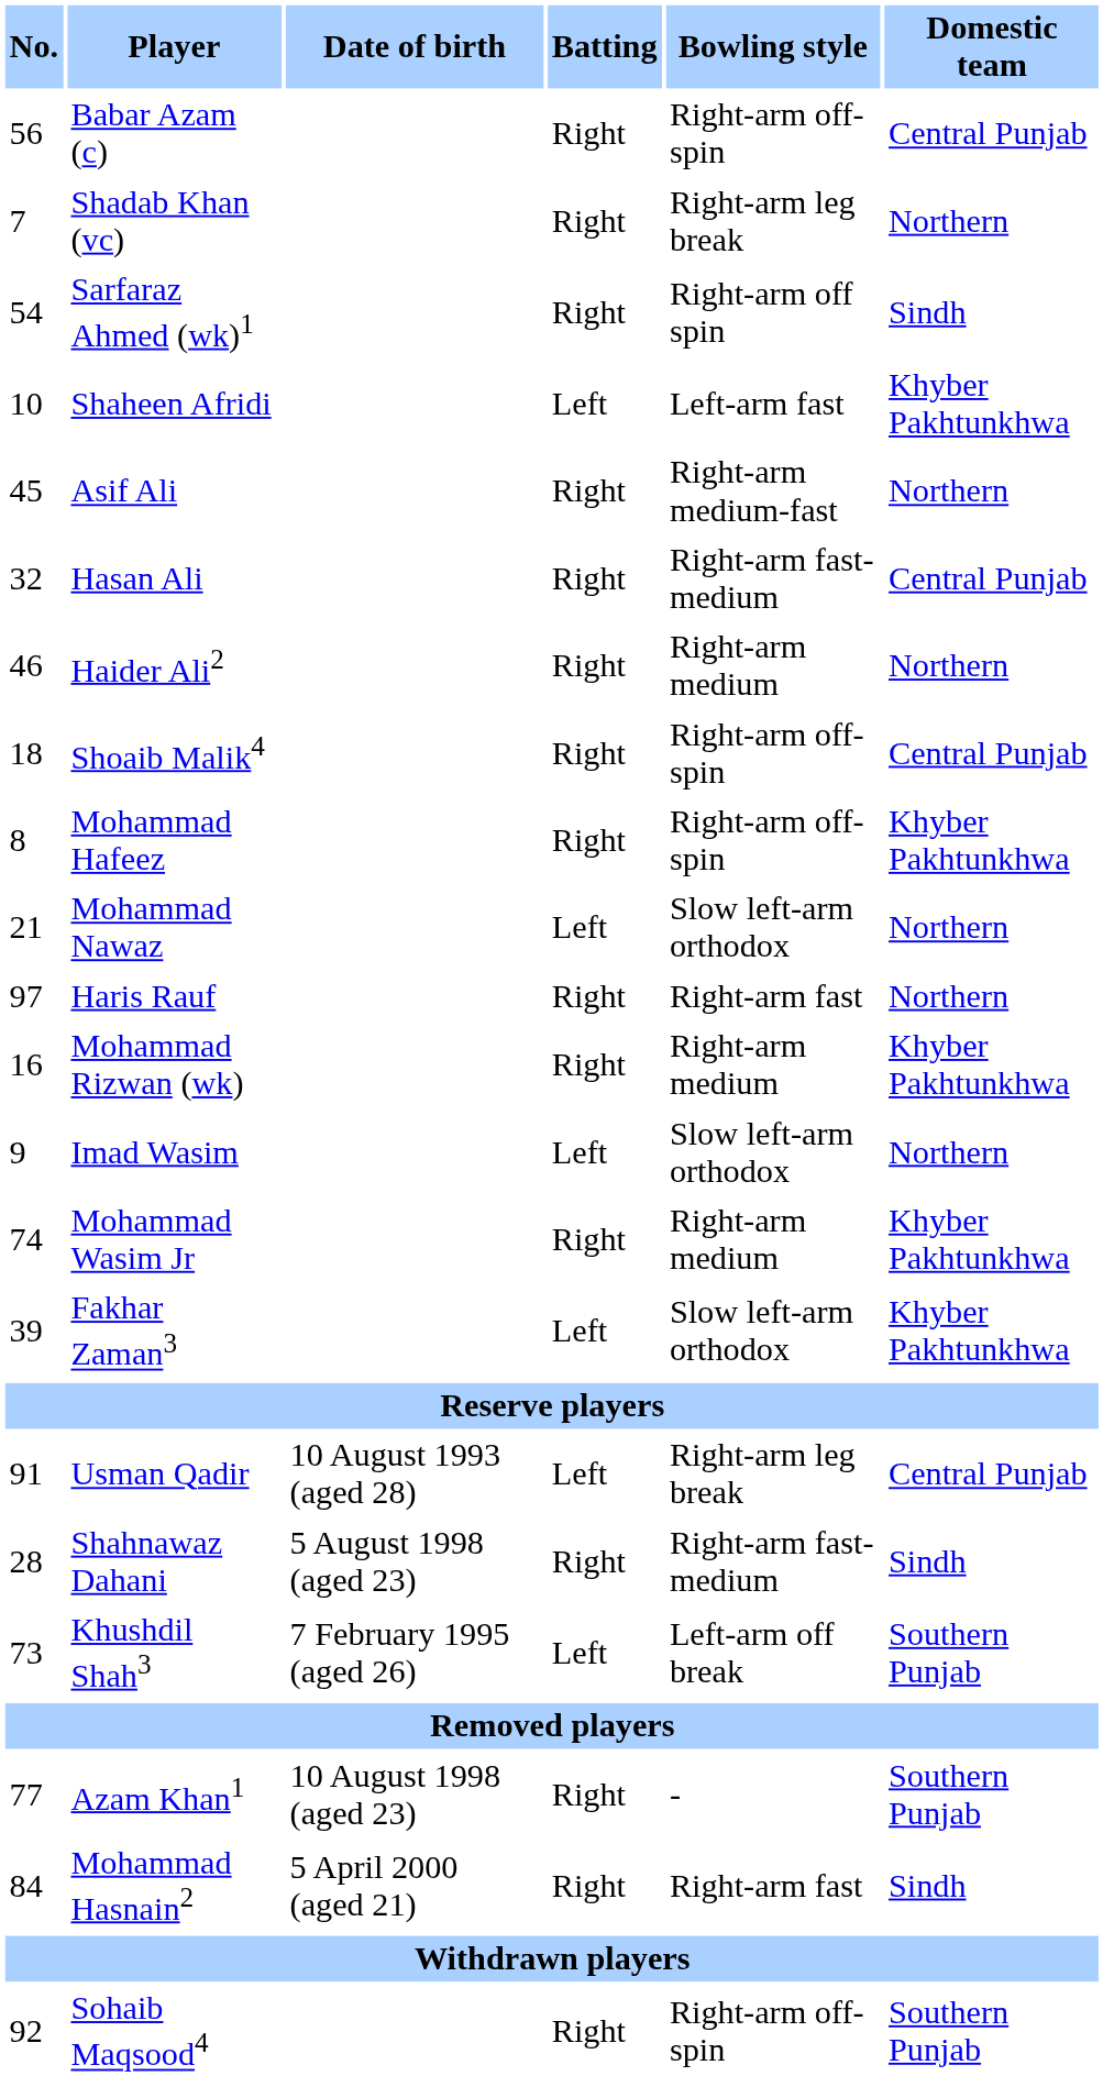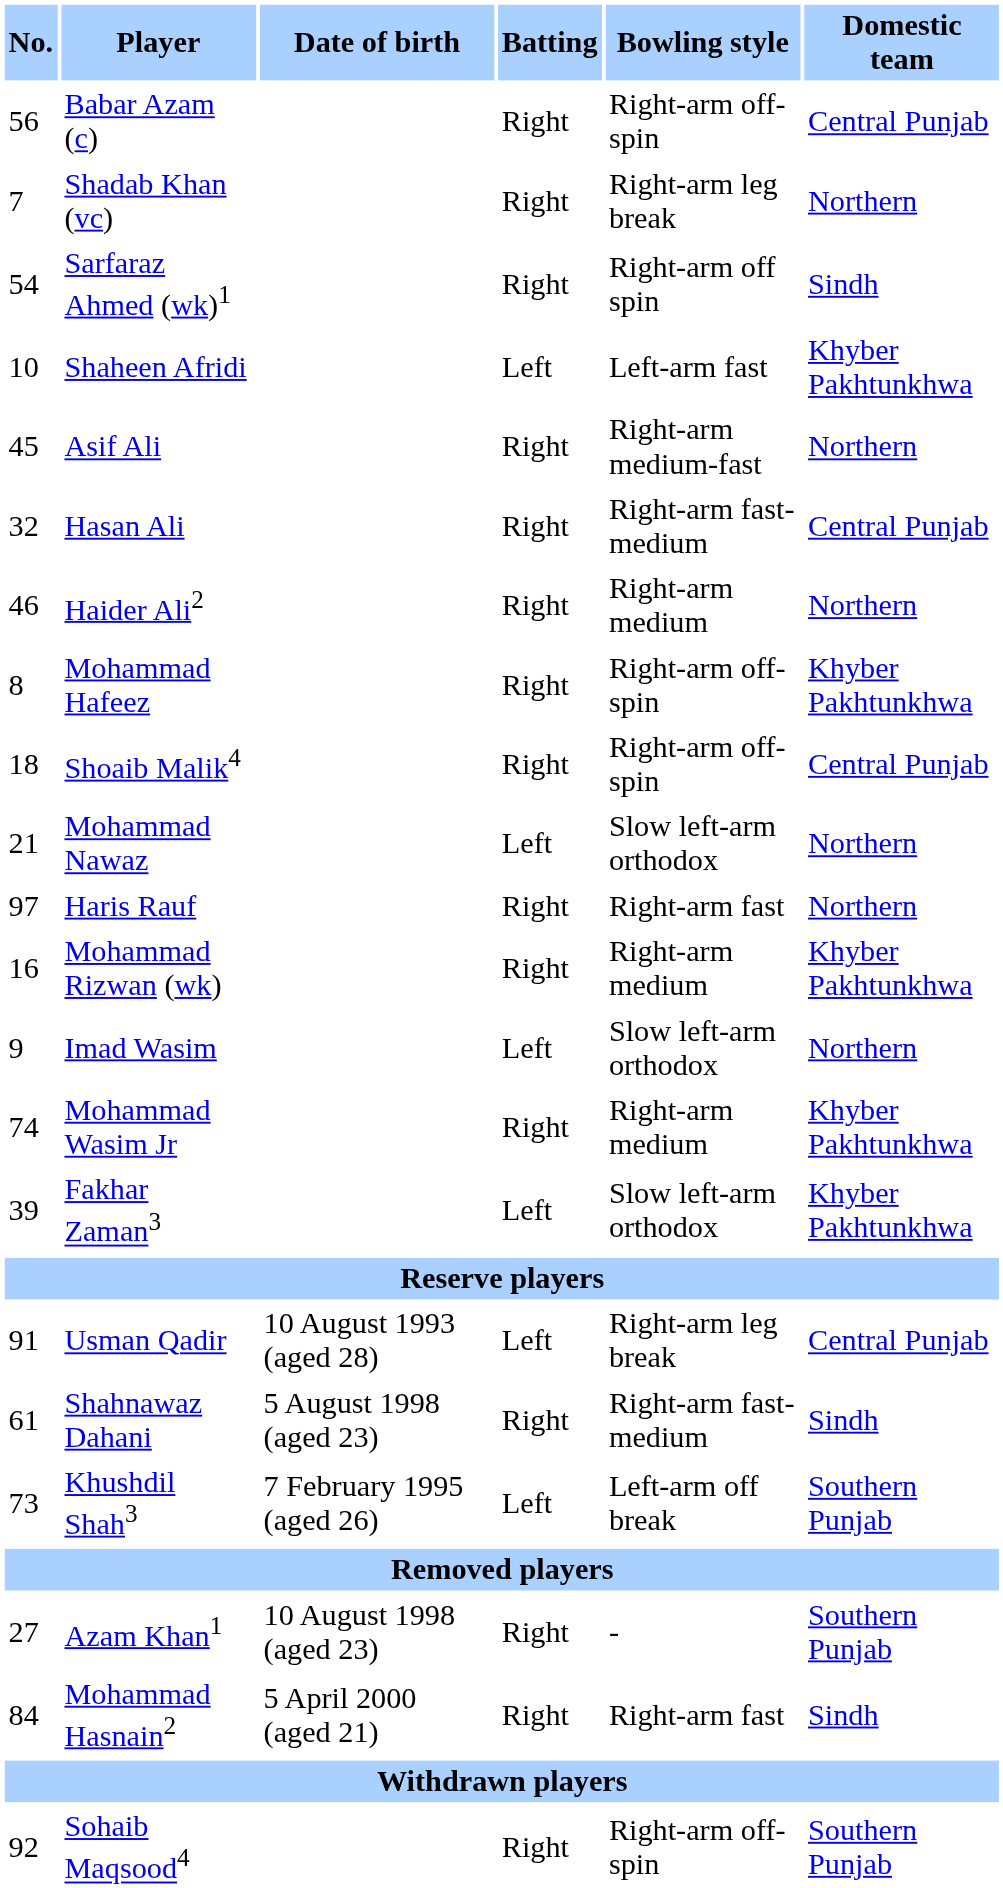 <table class="sortable" style="width:85%;" border="0" cellspacing="2" cellpadding="2">
 <tr style="background:#aad0ff;">
 <th scope="col" width="5%">No.</th>
 <th width=20%>Player</th>
 <th width=24%>Date of birth</th>
 <th width=6%>Batting</th>
 <th width=20%>Bowling style</th>
 <th width=20%>Domestic team</th>
 </tr>
 <tr>
 <td>56</td>
 <td><a href='#'>Babar Azam</a> (<a href='#'>c</a>)</td>
 <td></td>
 <td>Right</td>
 <td>Right-arm off-spin</td>
 <td><a href='#'>Central Punjab</a></td>
 </tr>
 <tr>
 <td>7</td>
 <td><a href='#'>Shadab Khan</a> (<a href='#'>vc</a>)</td>
 <td></td>
 <td>Right</td>
 <td>Right-arm leg break</td>
 <td><a href='#'>Northern</a></td>
 </tr>
 <tr>
 <td>54</td>
 <td><a href='#'>Sarfaraz Ahmed</a> (<a href='#'>wk</a>)<sup>1</sup></td>
 <td></td>
 <td>Right</td>
 <td>Right-arm off spin</td>
 <td><a href='#'>Sindh</a></td>
 </tr>
 <tr>
 <td>10</td>
 <td><a href='#'>Shaheen Afridi</a></td>
 <td></td>
 <td>Left</td>
 <td>Left-arm fast</td>
 <td><a href='#'>Khyber Pakhtunkhwa</a></td>
 </tr>
 <tr>
 <td>45</td>
 <td><a href='#'>Asif Ali</a></td>
 <td></td>
 <td>Right</td>
 <td>Right-arm medium-fast</td>
 <td><a href='#'>Northern</a></td>
 </tr>
 <tr>
 <td>32</td>
 <td><a href='#'>Hasan Ali</a></td>
 <td></td>
 <td>Right</td>
 <td>Right-arm fast-medium</td>
 <td><a href='#'>Central Punjab</a></td>
 </tr>
 <tr>
 <td>46</td>
 <td><a href='#'>Haider Ali</a><sup>2</sup></td>
 <td></td>
 <td>Right</td>
 <td>Right-arm medium</td>
 <td><a href='#'>Northern</a></td>
 </tr>
 <tr>
+<td>8</td>
+<td><a href='#'>Mohammad Hafeez</a></td>
+<td></td>
+<td>Right</td>
+<td>Right-arm off-spin</td>
+<td><a href='#'>Khyber Pakhtunkhwa</a></td>
+</tr>
+<tr>
 <td>18</td>
 <td><a href='#'>Shoaib Malik</a><sup>4</sup></td>
 <td></td>
 <td>Right</td>
 <td>Right-arm off-spin</td>
 <td><a href='#'>Central Punjab</a></td>
-</tr>
-<tr>
-<td>8</td>
-<td><a href='#'>Mohammad Hafeez</a></td>
-<td></td>
-<td>Right</td>
-<td>Right-arm off-spin</td>
-<td><a href='#'>Khyber Pakhtunkhwa</a></td>
 </tr>
 <tr>
 <td>21</td>
 <td><a href='#'>Mohammad Nawaz</a></td>
 <td></td>
 <td>Left</td>
 <td>Slow left-arm orthodox</td>
 <td><a href='#'>Northern</a></td>
 </tr>
 <tr>
 <td>97</td>
 <td><a href='#'>Haris Rauf</a></td>
 <td></td>
 <td>Right</td>
 <td>Right-arm fast</td>
 <td><a href='#'>Northern</a></td>
 </tr>
 <tr>
 <td>16</td>
 <td><a href='#'>Mohammad Rizwan</a> (<a href='#'>wk</a>)</td>
 <td></td>
 <td>Right</td>
 <td>Right-arm medium</td>
 <td><a href='#'>Khyber Pakhtunkhwa</a></td>
 </tr>
 <tr>
 <td>9</td>
 <td><a href='#'>Imad Wasim</a></td>
 <td></td>
 <td>Left</td>
 <td>Slow left-arm orthodox</td>
 <td><a href='#'>Northern</a></td>
 </tr>
 <tr>
 <td>74</td>
 <td><a href='#'>Mohammad Wasim Jr</a></td>
 <td></td>
 <td>Right</td>
 <td>Right-arm medium</td>
 <td><a href='#'>Khyber Pakhtunkhwa</a></td>
 </tr>
 <tr>
 <td>39</td>
 <td><a href='#'>Fakhar Zaman</a><sup>3</sup></td>
 <td></td>
 <td>Left</td>
 <td>Slow left-arm orthodox</td>
 <td><a href='#'>Khyber Pakhtunkhwa</a></td>
 </tr>
 <tr class=sortbottom style="background:#aad0ff;">
 <th colspan=6>Reserve players</th>
 </tr>
 <tr class=sortbottom>
 <td>91</td>
 <td><a href='#'>Usman Qadir</a></td>
 <td>10 August 1993 (aged 28)</td>
 <td>Left</td>
 <td>Right-arm leg break</td>
 <td><a href='#'>Central Punjab</a></td>
 </tr>
 <tr>
-<td>28</td>
+<td>61</td>
 <td><a href='#'>Shahnawaz Dahani</a></td>
 <td>5 August 1998 (aged 23)</td>
 <td>Right</td>
 <td>Right-arm fast-medium</td>
 <td><a href='#'>Sindh</a></td>
 </tr>
 <tr>
 <td>73</td>
 <td><a href='#'>Khushdil Shah</a><sup>3</sup></td>
 <td>7 February 1995 (aged 26)</td>
 <td>Left</td>
 <td>Left-arm off break</td>
 <td><a href='#'>Southern Punjab</a></td>
 </tr>
 <tr class=sortbottom style="background:#aad0ff;">
 <th colspan=6>Removed players</th>
 </tr>
 <tr class=sortbottom>
-<td>77</td>
+<td>27</td>
 <td><a href='#'>Azam Khan</a><sup>1</sup></td>
 <td>10 August 1998 (aged 23)</td>
 <td>Right</td>
 <td>-</td>
 <td><a href='#'>Southern Punjab</a></td>
 </tr>
 <tr>
 <td>84</td>
 <td><a href='#'>Mohammad Hasnain</a><sup>2</sup></td>
 <td>5 April 2000 (aged 21)</td>
 <td>Right</td>
 <td>Right-arm fast</td>
 <td><a href='#'>Sindh</a></td>
 </tr>
 <tr class=sortbottom style="background:#aad0ff;">
 <th colspan=6>Withdrawn players</th>
 </tr>
 <tr class=sortbottom>
 <td>92</td>
 <td><a href='#'>Sohaib Maqsood</a><sup>4</sup></td>
 <td></td>
 <td>Right</td>
 <td>Right-arm off-spin</td>
 <td><a href='#'>Southern Punjab</a></td>
 </tr>
 </table>
